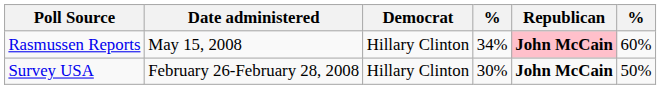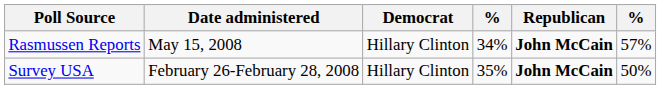 <table class="wikitable">
 <tr valign=bottom>
 <th>Poll Source</th>
 <th>Date administered</th>
 <th>Democrat</th>
 <th>%</th>
 <th>Republican</th>
 <th>%</th>
 </tr>
 <tr>
 <td><a href='#'>Rasmussen Reports</a></td>
 <td>May 15, 2008</td>
 <td>Hillary Clinton</td>
 <td>34%</td>
-<td style="background: pink;"><strong>John McCain</strong></td>
-<td>60%</td>
+<td><strong>John McCain</strong></td>
+<td>57%</td>
 </tr>
 <tr>
 <td><a href='#'>Survey USA</a></td>
 <td>February 26-February 28, 2008</td>
 <td>Hillary Clinton</td>
-<td>30%</td>
+<td>35%</td>
 <td><strong>John McCain</strong></td>
 <td>50%</td>
 </tr>
 </table>
